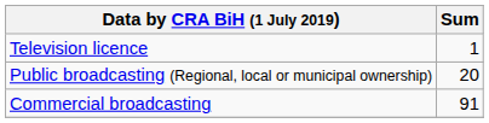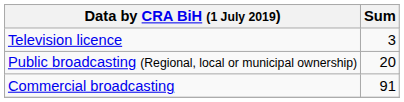 <table class="wikitable" border="1" style="font-size: 90%">
 <tr>
 <th>Data by <a href='#'>CRA BiH</a> <small>(1 July 2019</small>)</th>
 <th>Sum</th>
 </tr>
 <tr>
 <td><a href='#'>Television licence</a></td>
-<td style="text-align: right;">1</td>
+<td style="text-align: right;">3</td>
 </tr>
 <tr>
 <td><a href='#'>Public broadcasting</a> <small>(Regional, local or municipal ownership)</small></td>
 <td style="text-align: right;">20</td>
 </tr>
 <tr>
 <td><a href='#'>Commercial broadcasting</a></td>
 <td style="text-align: right;">91</td>
 </tr>
 <tr>
 </tr>
 </table>
